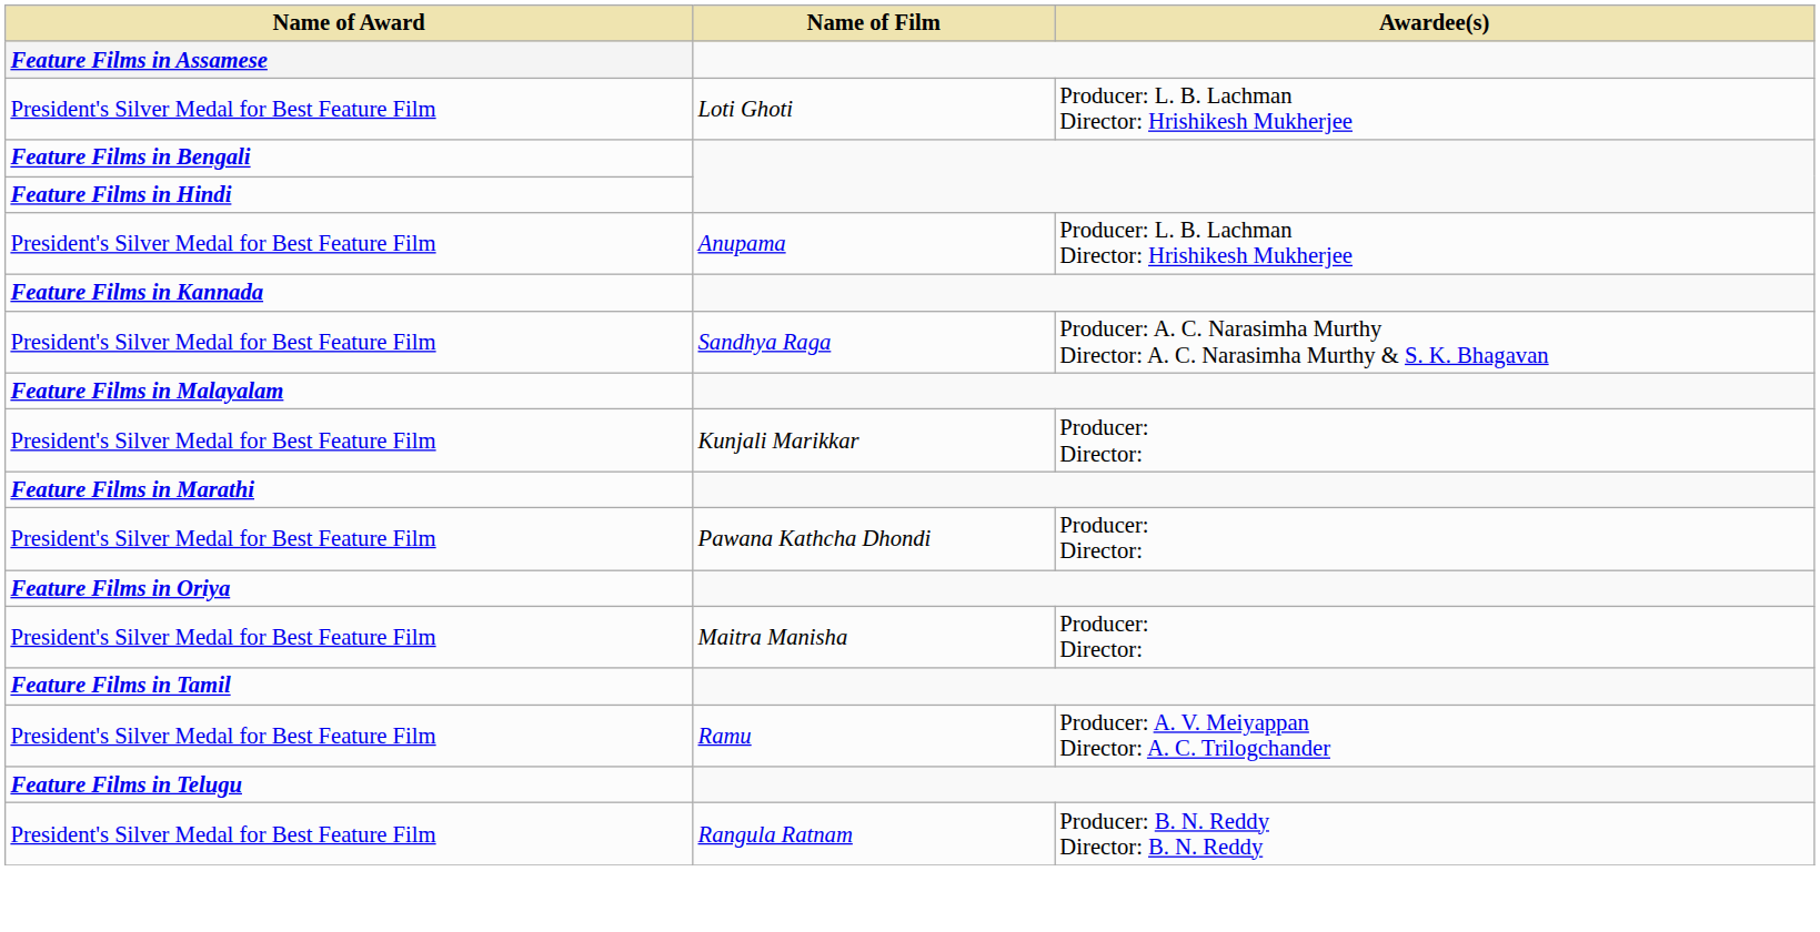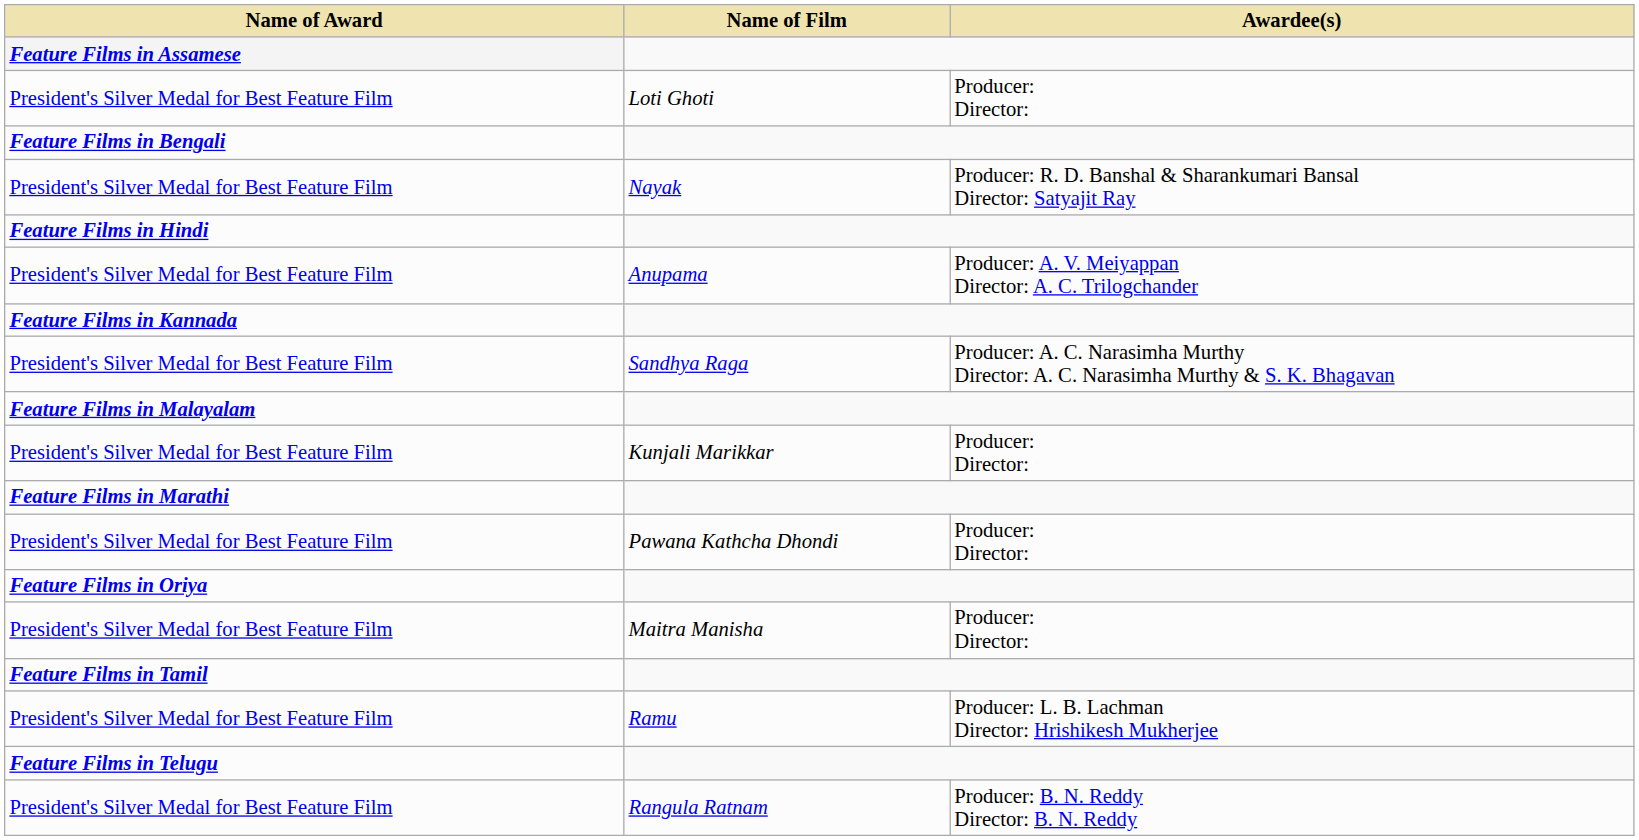 <table class="wikitable sortable" style="width:100%">
 <tr>
 <th style="background-color:#EFE4B0;width:38%;">Name of Award</th>
 <th style="background-color:#EFE4B0;width:20%;">Name of Film</th>
 <th style="background-color:#EFE4B0;width:42%;">Awardee(s)</th>
 </tr>
 <tr style="background-color:#F4F4F4">
 <td colspan="1"><strong><em><a href='#'>Feature Films in Assamese</a></em></strong></td>
 </tr>
 <tr style="background-color:#FCFCFC">
 <td><a href='#'>President's Silver Medal for Best Feature Film</a></td>
 <td><em>Loti Ghoti</em></td>
-<td>Producer: L. B. Lachman<br>Director: <a href='#'>Hrishikesh Mukherjee</a></td>
+<td>Producer: <br>Director:</td>
 </tr>
 <tr style="background-color:#FCFCFC">
 <td colspan="1"><strong><em><a href='#'>Feature Films in Bengali</a></em></strong></td>
+</tr>
+<tr style="background-color:#FCFCFC">
+<td><a href='#'>President's Silver Medal for Best Feature Film</a></td>
+<td><em><a href='#'>Nayak</a></em></td>
+<td>Producer: R. D. Banshal & Sharankumari Bansal<br>Director: <a href='#'>Satyajit Ray</a></td>
 </tr>
 <tr style="background-color:#FCFCFC">
 <td colspan="1"><strong><em><a href='#'>Feature Films in Hindi</a></em></strong></td>
 </tr>
 <tr style="background-color:#FCFCFC">
 <td><a href='#'>President's Silver Medal for Best Feature Film</a></td>
 <td><em><a href='#'>Anupama</a></em></td>
-<td>Producer: L. B. Lachman<br>Director: <a href='#'>Hrishikesh Mukherjee</a></td>
+<td>Producer: <a href='#'>A. V. Meiyappan</a><br>Director: <a href='#'>A. C. Trilogchander</a></td>
 </tr>
 <tr style="background-color:#FCFCFC">
 <td colspan="1"><strong><em><a href='#'>Feature Films in Kannada</a></em></strong></td>
 </tr>
 <tr style="background-color:#FCFCFC">
 <td><a href='#'>President's Silver Medal for Best Feature Film</a></td>
 <td><em><a href='#'>Sandhya Raga</a></em></td>
 <td>Producer: A. C. Narasimha Murthy<br>Director: A. C. Narasimha Murthy & <a href='#'>S. K. Bhagavan</a></td>
 </tr>
 <tr style="background-color:#FCFCFC">
 <td colspan="1"><strong><em><a href='#'>Feature Films in Malayalam</a></em></strong></td>
 </tr>
 <tr style="background-color:#FCFCFC">
 <td><a href='#'>President's Silver Medal for Best Feature Film</a></td>
 <td><em>Kunjali Marikkar</em></td>
 <td>Producer:<br>Director:</td>
 </tr>
 <tr style="background-color:#FCFCFC">
 <td colspan="1"><strong><em><a href='#'>Feature Films in Marathi</a></em></strong></td>
 </tr>
 <tr style="background-color:#FCFCFC">
 <td><a href='#'>President's Silver Medal for Best Feature Film</a></td>
 <td><em>Pawana Kathcha Dhondi</em></td>
 <td>Producer: <br>Director:</td>
 </tr>
 <tr style="background-color:#FCFCFC">
 <td colspan="1"><strong><em><a href='#'>Feature Films in Oriya</a></em></strong></td>
 </tr>
 <tr style="background-color:#FCFCFC">
 <td><a href='#'>President's Silver Medal for Best Feature Film</a></td>
 <td><em>Maitra Manisha</em></td>
 <td>Producer:<br>Director:</td>
 </tr>
 <tr style="background-color:#FCFCFC">
 <td colspan="1"><strong><em><a href='#'>Feature Films in Tamil</a></em></strong></td>
 </tr>
 <tr style="background-color:#FCFCFC">
 <td><a href='#'>President's Silver Medal for Best Feature Film</a></td>
 <td><em><a href='#'>Ramu</a></em></td>
-<td>Producer: <a href='#'>A. V. Meiyappan</a><br>Director: <a href='#'>A. C. Trilogchander</a></td>
+<td>Producer: L. B. Lachman<br>Director: <a href='#'>Hrishikesh Mukherjee</a></td>
 </tr>
 <tr style="background-color:#FCFCFC">
 <td colspan="1"><strong><em><a href='#'>Feature Films in Telugu</a></em></strong></td>
 </tr>
 <tr style="background-color:#FCFCFC">
 <td><a href='#'>President's Silver Medal for Best Feature Film</a></td>
 <td><em><a href='#'>Rangula Ratnam</a></em></td>
 <td>Producer: <a href='#'>B. N. Reddy</a> <br>Director: <a href='#'>B. N. Reddy</a></td>
 </tr>
 </table>
